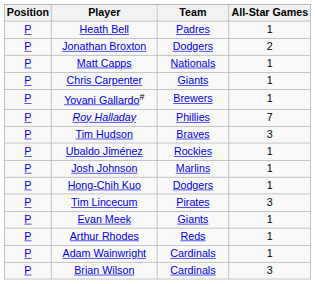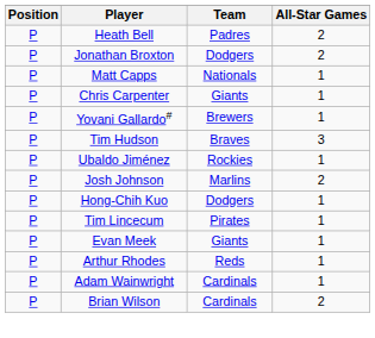 <table class="wikitable" style="text-align:center;">
 <tr>
 </tr>
 <tr>
 <th>Position</th>
 <th style="width:150px;">Player</th>
 <th style="width:100px;">Team</th>
 <th>All-Star Games</th>
 </tr>
 <tr>
 <td><a href='#'>P</a></td>
 <td><a href='#'>Heath Bell</a></td>
 <td><a href='#'>Padres</a></td>
-<td>1</td>
+<td>2</td>
 </tr>
 <tr>
 <td><a href='#'>P</a></td>
 <td><a href='#'>Jonathan Broxton</a></td>
 <td><a href='#'>Dodgers</a></td>
 <td>2</td>
 </tr>
 <tr>
 <td><a href='#'>P</a></td>
 <td><a href='#'>Matt Capps</a></td>
 <td><a href='#'>Nationals</a></td>
 <td>1</td>
 </tr>
 <tr>
 <td><a href='#'>P</a></td>
 <td><a href='#'>Chris Carpenter</a></td>
 <td><a href='#'>Giants</a></td>
 <td>1</td>
 </tr>
 <tr>
 <td><a href='#'>P</a></td>
 <td><a href='#'>Yovani Gallardo</a><sup>#</sup></td>
 <td><a href='#'>Brewers</a></td>
 <td>1</td>
 </tr>
 <tr>
 <td><a href='#'>P</a></td>
-<td><em><a href='#'>Roy Halladay</a></em></td>
-<td><a href='#'>Phillies</a></td>
-<td>7</td>
-</tr>
-<tr>
-<td><a href='#'>P</a></td>
 <td><a href='#'>Tim Hudson</a></td>
 <td><a href='#'>Braves</a></td>
 <td>3</td>
 </tr>
 <tr>
 <td><a href='#'>P</a></td>
 <td><a href='#'>Ubaldo Jiménez</a></td>
 <td><a href='#'>Rockies</a></td>
 <td>1</td>
 </tr>
 <tr>
 <td><a href='#'>P</a></td>
 <td><a href='#'>Josh Johnson</a></td>
 <td><a href='#'>Marlins</a></td>
-<td>1</td>
+<td>2</td>
 </tr>
 <tr>
 <td><a href='#'>P</a></td>
 <td><a href='#'>Hong-Chih Kuo</a></td>
 <td><a href='#'>Dodgers</a></td>
 <td>1</td>
 </tr>
 <tr>
 <td><a href='#'>P</a></td>
 <td><a href='#'>Tim Lincecum</a></td>
 <td><a href='#'>Pirates</a></td>
-<td>3</td>
+<td>1</td>
 </tr>
 <tr>
 <td><a href='#'>P</a></td>
 <td><a href='#'>Evan Meek</a></td>
 <td><a href='#'>Giants</a></td>
 <td>1</td>
 </tr>
 <tr>
 <td><a href='#'>P</a></td>
 <td><a href='#'>Arthur Rhodes</a></td>
 <td><a href='#'>Reds</a></td>
 <td>1</td>
 </tr>
 <tr>
 <td><a href='#'>P</a></td>
 <td><a href='#'>Adam Wainwright</a></td>
 <td><a href='#'>Cardinals</a></td>
 <td>1</td>
 </tr>
 <tr>
 <td><a href='#'>P</a></td>
 <td><a href='#'>Brian Wilson</a></td>
 <td><a href='#'>Cardinals</a></td>
-<td>3</td>
+<td>2</td>
 </tr>
 </table>
